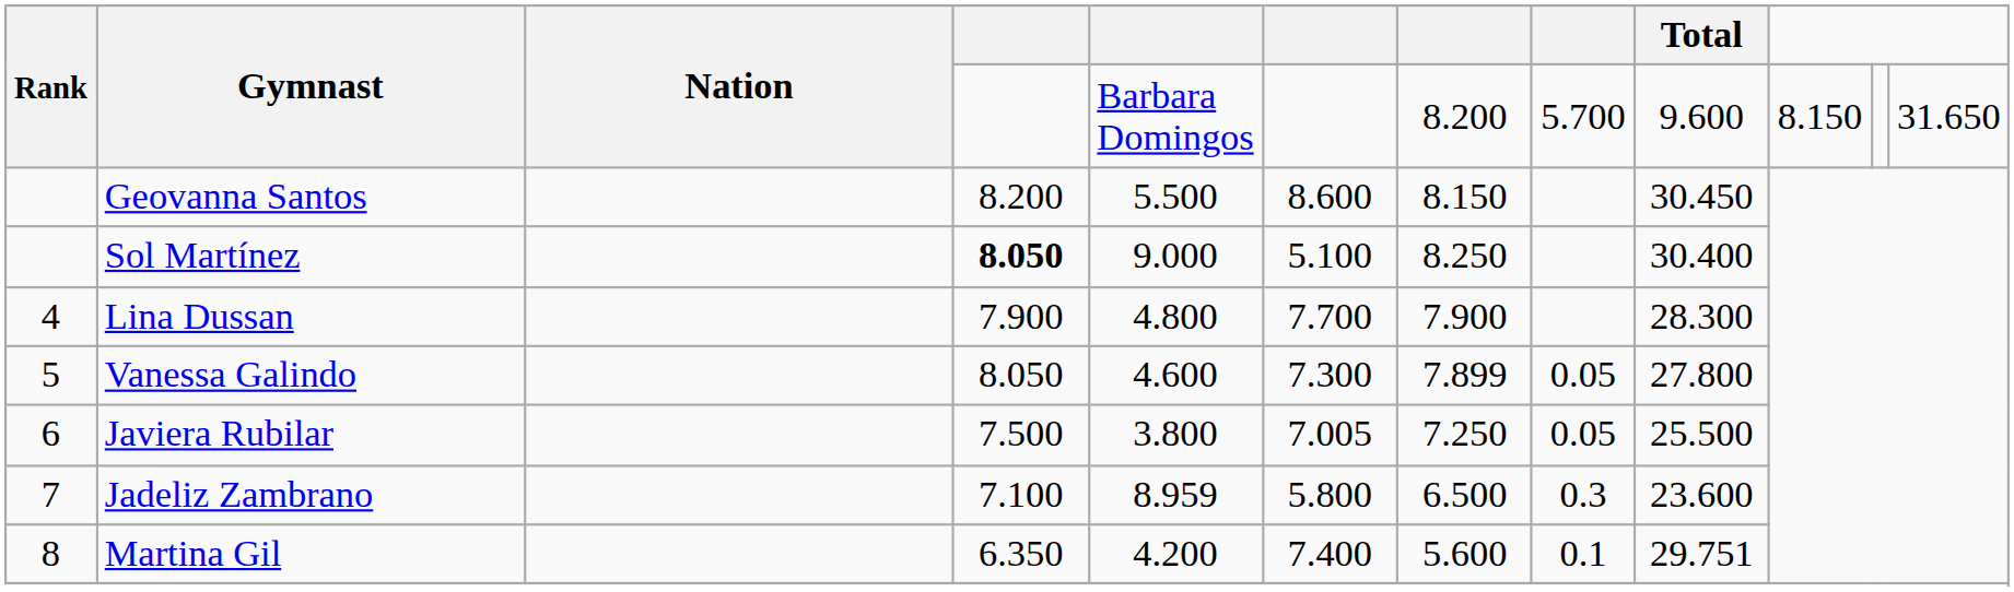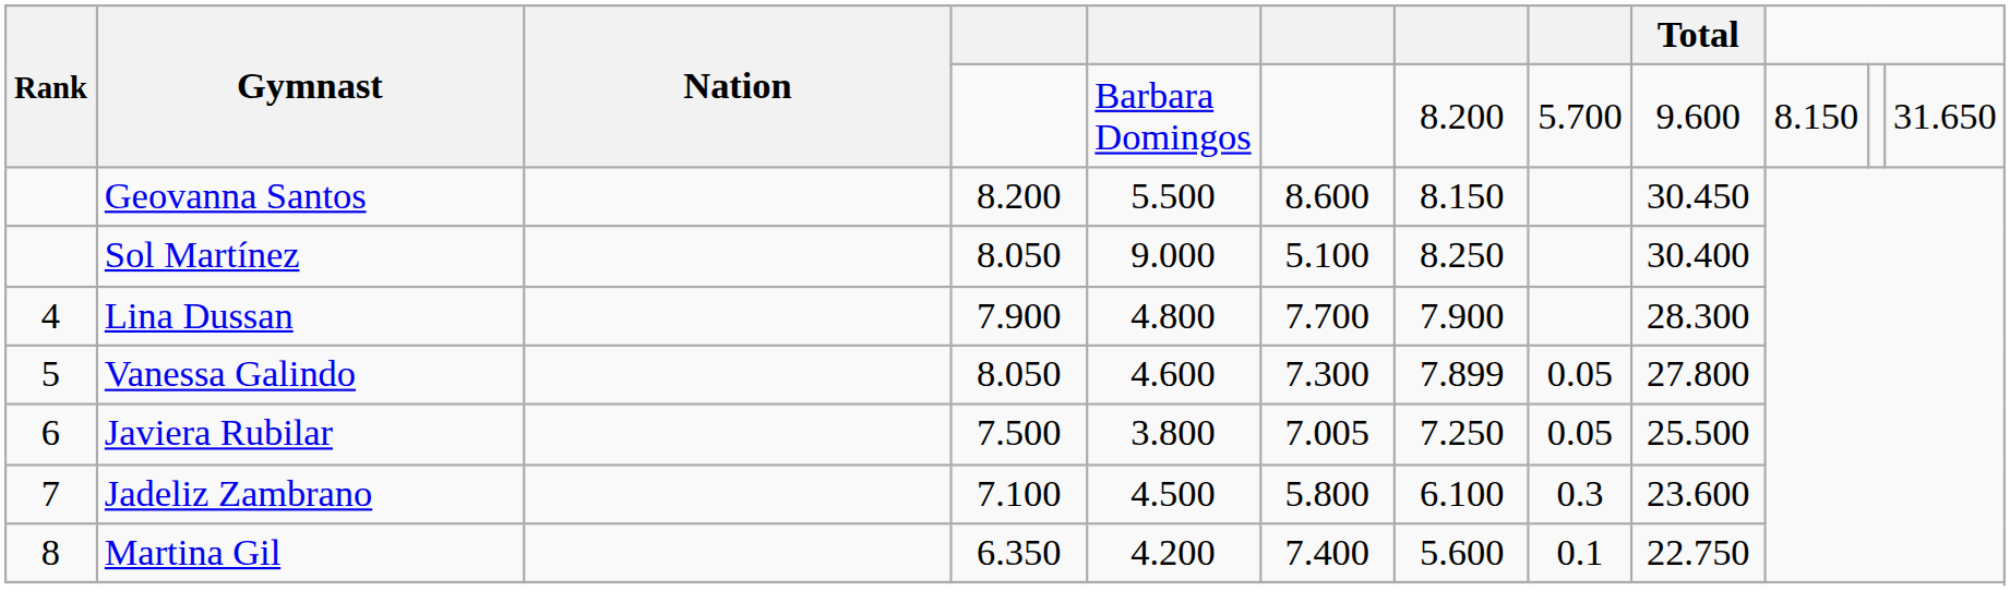 <table style="text-align:center;" class="wikitable sortable">
 <tr>
 <th rowspan="2" scope="col" style="width:15px;"><small>Rank</small></th>
 <th rowspan="2" scope="col" style="width:175px;">Gymnast</th>
 <th rowspan="2" scope="col" style="width:175px;">Nation</th>
 <th scope="col" style="width:50px;"><small></small></th>
 <th scope="col" style="width:50px;"><small></small></th>
 <th scope="col" style="width:50px;"><small></small></th>
 <th scope="col" style="width:50px;"><small></small></th>
 <th scope="col" style="width:20px;"><small></small></th>
 <th scope="col" style="width:50px;">Total</th>
 </tr>
 <tr>
 <td></td>
 <td align=left><a href='#'>Barbara Domingos</a></td>
 <td align=left></td>
 <td>8.200</td>
 <td>5.700</td>
 <td>9.600</td>
 <td>8.150</td>
 <td></td>
 <td>31.650</td>
 </tr>
 <tr>
 <td></td>
 <td align=left><a href='#'>Geovanna Santos</a></td>
 <td align=left></td>
 <td>8.200</td>
 <td>5.500</td>
 <td>8.600</td>
 <td>8.150</td>
 <td></td>
 <td>30.450</td>
 </tr>
 <tr>
 <td></td>
 <td align=left><a href='#'>Sol Martínez</a></td>
 <td align=left></td>
-<td><strong>8.050</strong></td>
+<td>8.050</td>
 <td>9.000</td>
 <td>5.100</td>
 <td>8.250</td>
 <td></td>
 <td>30.400</td>
 </tr>
 <tr>
 <td>4</td>
 <td align=left><a href='#'>Lina Dussan</a></td>
 <td align=left></td>
 <td>7.900</td>
 <td>4.800</td>
 <td>7.700</td>
 <td>7.900</td>
 <td></td>
 <td>28.300</td>
 </tr>
 <tr>
 <td>5</td>
 <td align=left><a href='#'>Vanessa Galindo</a></td>
 <td align=left></td>
 <td>8.050</td>
 <td>4.600</td>
 <td>7.300</td>
 <td>7.899</td>
 <td>0.05</td>
 <td>27.800</td>
 </tr>
 <tr>
 <td>6</td>
 <td align=left><a href='#'>Javiera Rubilar</a></td>
 <td align=left></td>
 <td>7.500</td>
 <td>3.800</td>
 <td>7.005</td>
 <td>7.250</td>
 <td>0.05</td>
 <td>25.500</td>
 </tr>
 <tr>
 <td>7</td>
 <td align=left><a href='#'>Jadeliz Zambrano</a></td>
 <td align=left></td>
 <td>7.100</td>
-<td>8.959</td>
+<td>4.500</td>
 <td>5.800</td>
-<td>6.500</td>
+<td>6.100</td>
 <td>0.3</td>
 <td>23.600</td>
 </tr>
 <tr>
 <td>8</td>
 <td align=left><a href='#'>Martina Gil</a></td>
 <td align=left></td>
 <td>6.350</td>
 <td>4.200</td>
 <td>7.400</td>
 <td>5.600</td>
 <td>0.1</td>
-<td>29.751</td>
+<td>22.750</td>
 </tr>
 <tr>
 </tr>
 </table>
